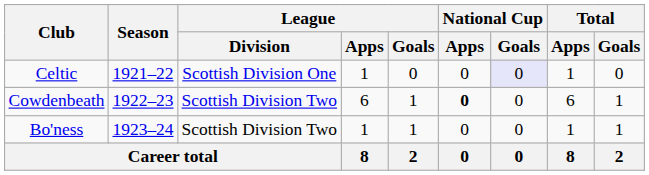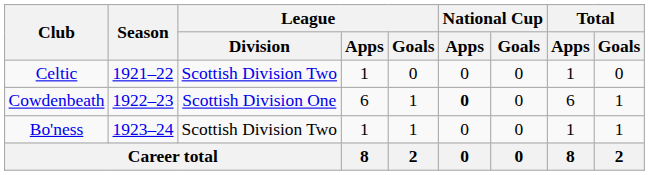 <table class="wikitable" style="text-align: center;">
 <tr>
 <th rowspan="2">Club</th>
 <th rowspan="2">Season</th>
 <th colspan="3">League</th>
 <th colspan="2">National Cup</th>
 <th colspan="2">Total</th>
 </tr>
 <tr>
 <th>Division</th>
 <th>Apps</th>
 <th>Goals</th>
 <th>Apps</th>
 <th>Goals</th>
 <th>Apps</th>
 <th>Goals</th>
 </tr>
 <tr>
 <td><a href='#'>Celtic</a></td>
 <td><a href='#'>1921–22</a></td>
-<td><a href='#'>Scottish Division One</a></td>
+<td><a href='#'>Scottish Division Two</a></td>
 <td>1</td>
 <td>0</td>
 <td>0</td>
-<td style="background: lavender;">0</td>
+<td>0</td>
 <td>1</td>
 <td>0</td>
 </tr>
 <tr>
 <td><a href='#'>Cowdenbeath</a></td>
 <td><a href='#'>1922–23</a></td>
-<td><a href='#'>Scottish Division Two</a></td>
+<td><a href='#'>Scottish Division One</a></td>
 <td>6</td>
 <td>1</td>
 <td><strong>0</strong></td>
 <td>0</td>
 <td>6</td>
 <td>1</td>
 </tr>
 <tr>
 <td><a href='#'>Bo'ness</a></td>
 <td><a href='#'>1923–24</a></td>
 <td>Scottish Division Two</td>
 <td>1</td>
 <td>1</td>
 <td>0</td>
 <td>0</td>
 <td>1</td>
 <td>1</td>
 </tr>
 <tr>
 <th colspan="3">Career total</th>
 <th>8</th>
 <th>2</th>
 <th>0</th>
 <th>0</th>
 <th>8</th>
 <th>2</th>
 </tr>
 </table>
